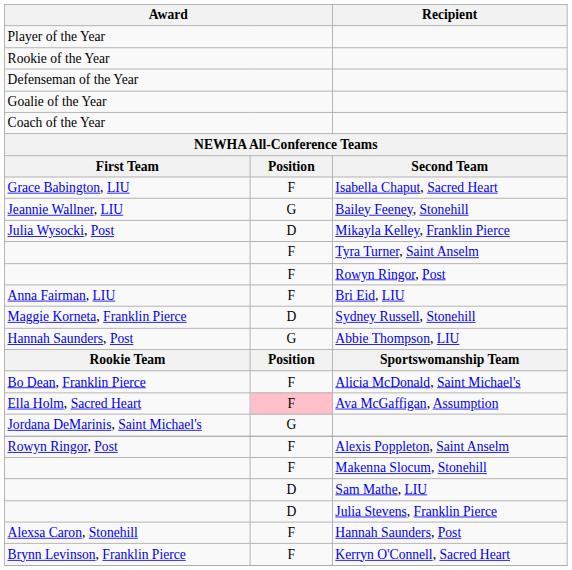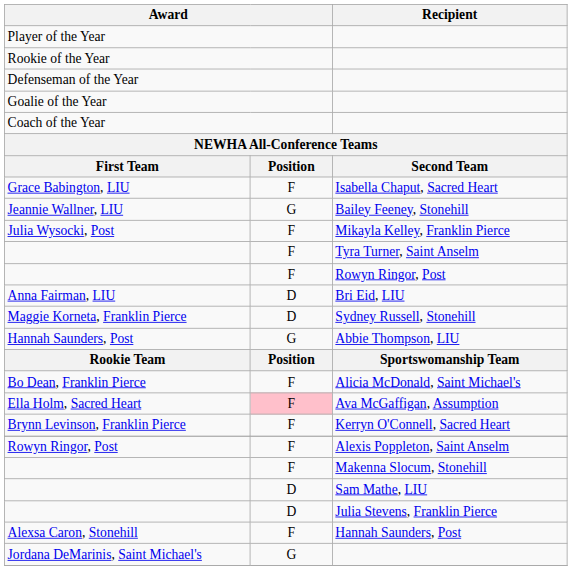 <table class="wikitable" width=75%>
 <tr>
 <th colspan=2>Award</th>
 <th>Recipient</th>
 </tr>
 <tr>
 <td colspan=2>Player of the Year</td>
 <td></td>
 </tr>
 <tr>
 <td colspan=2>Rookie of the Year</td>
 <td></td>
 </tr>
 <tr>
 <td colspan=2>Defenseman of the Year</td>
 <td></td>
 </tr>
 <tr>
 <td colspan=2>Goalie of the Year</td>
 <td></td>
 </tr>
 <tr>
 <td colspan=2>Coach of the Year</td>
 <td></td>
 </tr>
 <tr>
 <th colspan=3>NEWHA All-Conference Teams</th>
 </tr>
 <tr>
 <th>First Team</th>
 <th>  Position  </th>
 <th>Second Team</th>
 </tr>
 <tr>
 <td><a href='#'>Grace Babington</a>, <a href='#'>LIU</a></td>
 <td align=center>F</td>
 <td><a href='#'>Isabella Chaput</a>, <a href='#'>Sacred Heart</a></td>
 </tr>
 <tr>
 <td><a href='#'>Jeannie Wallner</a>, <a href='#'>LIU</a></td>
 <td align=center>G</td>
 <td><a href='#'>Bailey Feeney</a>, <a href='#'>Stonehill</a></td>
 </tr>
 <tr>
 <td><a href='#'>Julia Wysocki</a>, <a href='#'>Post</a></td>
-<td align=center>D</td>
+<td align=center>F</td>
 <td><a href='#'>Mikayla Kelley</a>, <a href='#'>Franklin Pierce</a></td>
 </tr>
 <tr>
 <td></td>
 <td align=center>F</td>
 <td><a href='#'>Tyra Turner</a>, <a href='#'>Saint Anselm</a></td>
 </tr>
 <tr>
 <td></td>
 <td align=center>F</td>
 <td><a href='#'>Rowyn Ringor</a>, <a href='#'>Post</a></td>
 </tr>
 <tr>
 <td><a href='#'>Anna Fairman</a>, <a href='#'>LIU</a></td>
-<td align=center>F</td>
+<td align=center>D</td>
 <td><a href='#'>Bri Eid</a>, <a href='#'>LIU</a></td>
 </tr>
 <tr>
 <td><a href='#'>Maggie Korneta</a>, <a href='#'>Franklin Pierce</a></td>
 <td align=center>D</td>
 <td><a href='#'>Sydney Russell</a>, <a href='#'>Stonehill</a></td>
 </tr>
 <tr>
 <td><a href='#'>Hannah Saunders</a>, <a href='#'>Post</a></td>
 <td align=center>G</td>
 <td><a href='#'>Abbie Thompson</a>, <a href='#'>LIU</a></td>
 </tr>
 <tr>
 <th>Rookie Team</th>
 <th>  Position  </th>
 <th>Sportswomanship Team</th>
 </tr>
 <tr>
 <td><a href='#'>Bo Dean</a>, <a href='#'>Franklin Pierce</a></td>
 <td align=center>F</td>
 <td><a href='#'>Alicia McDonald</a>, <a href='#'>Saint Michael's</a></td>
 </tr>
 <tr>
 <td><a href='#'>Ella Holm</a>, <a href='#'>Sacred Heart</a></td>
 <td align=center style="background: pink;">F</td>
 <td><a href='#'>Ava McGaffigan</a>, <a href='#'>Assumption</a></td>
 </tr>
 <tr>
-<td><a href='#'>Jordana DeMarinis</a>, <a href='#'>Saint Michael's</a></td>
-<td align=center>G</td>
-<td></td>
+<td><a href='#'>Brynn Levinson</a>, <a href='#'>Franklin Pierce</a></td>
+<td align=center>F</td>
+<td><a href='#'>Kerryn O'Connell</a>, <a href='#'>Sacred Heart</a></td>
 </tr>
 <tr>
 </tr>
 <tr>
 <td><a href='#'>Rowyn Ringor</a>, <a href='#'>Post</a></td>
 <td align=center>F</td>
 <td><a href='#'>Alexis Poppleton</a>, <a href='#'>Saint Anselm</a></td>
 </tr>
 <tr>
 <td></td>
 <td align=center>F</td>
 <td><a href='#'>Makenna Slocum</a>, <a href='#'>Stonehill</a></td>
 </tr>
 <tr>
 <td></td>
 <td align=center>D</td>
 <td><a href='#'>Sam Mathe</a>, <a href='#'>LIU</a></td>
 </tr>
 <tr>
 <td></td>
 <td align=center>D</td>
 <td><a href='#'>Julia Stevens</a>,  <a href='#'>Franklin Pierce</a></td>
 </tr>
 <tr>
 <td><a href='#'>Alexsa Caron</a>, <a href='#'>Stonehill</a></td>
 <td align=center>F</td>
 <td><a href='#'>Hannah Saunders</a>, <a href='#'>Post</a></td>
 </tr>
 <tr>
-<td><a href='#'>Brynn Levinson</a>, <a href='#'>Franklin Pierce</a></td>
-<td align=center>F</td>
-<td><a href='#'>Kerryn O'Connell</a>, <a href='#'>Sacred Heart</a></td>
+<td><a href='#'>Jordana DeMarinis</a>, <a href='#'>Saint Michael's</a></td>
+<td align=center>G</td>
+<td></td>
 </tr>
 <tr>
 </tr>
 </table>
